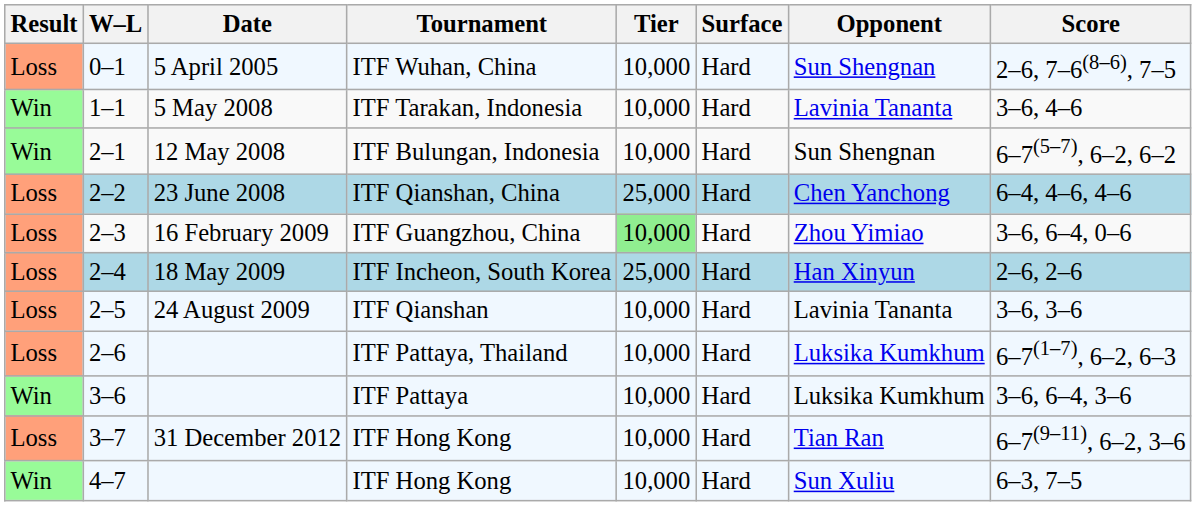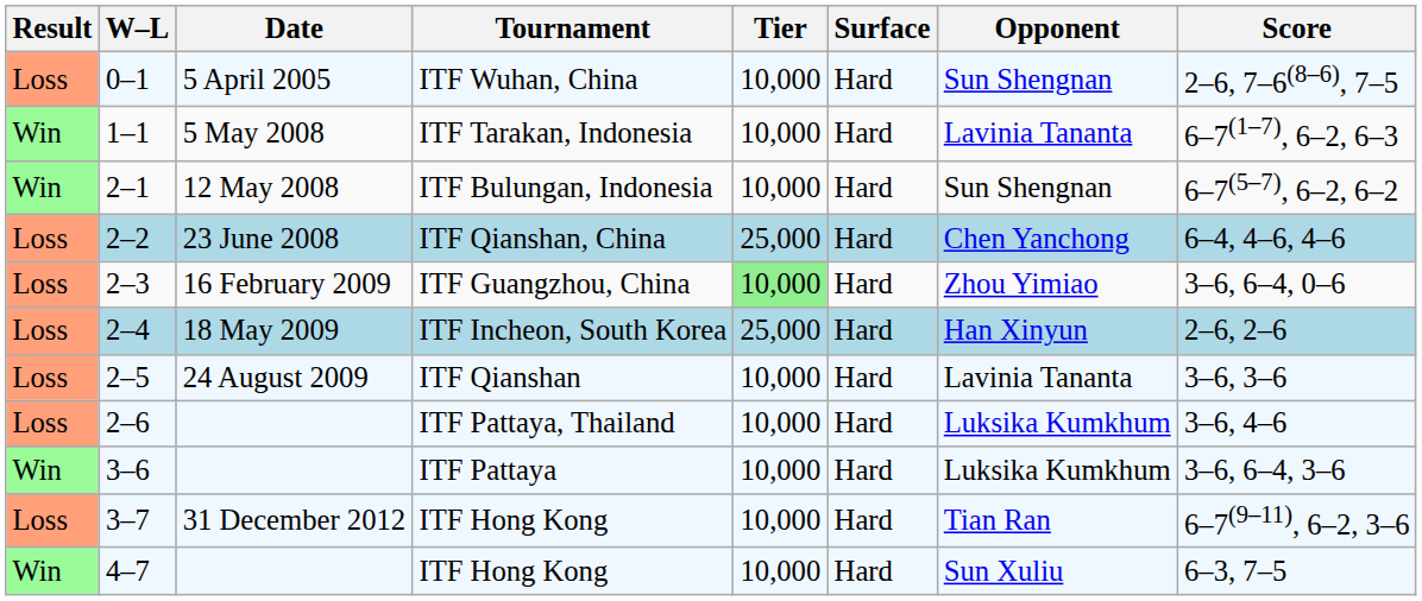 <table class="wikitable sortable">
 <tr style="background:#efefef;">
 <th>Result</th>
 <th class="unsortable">W–L</th>
 <th>Date</th>
 <th>Tournament</th>
 <th>Tier</th>
 <th>Surface</th>
 <th>Opponent</th>
 <th class="unsortable">Score</th>
 </tr>
 <tr style="background:#f0f8ff;">
 <td style="background:#ffa07a;">Loss</td>
 <td>0–1</td>
 <td>5 April 2005</td>
 <td>ITF Wuhan, China</td>
 <td>10,000</td>
 <td>Hard</td>
 <td> <a href='#'>Sun Shengnan</a></td>
 <td>2–6, 7–6<sup>(8–6)</sup>, 7–5</td>
 </tr>
 <tr>
 <td style="background:#98fb98;">Win</td>
 <td>1–1</td>
 <td>5 May 2008</td>
 <td>ITF Tarakan, Indonesia</td>
 <td>10,000</td>
 <td>Hard</td>
 <td> <a href='#'>Lavinia Tananta</a></td>
-<td>3–6, 4–6</td>
+<td>6–7<sup>(1–7)</sup>, 6–2, 6–3</td>
 </tr>
 <tr>
 <td style="background:#98fb98;">Win</td>
 <td>2–1</td>
 <td>12 May 2008</td>
 <td>ITF Bulungan, Indonesia</td>
 <td>10,000</td>
 <td>Hard</td>
 <td> Sun Shengnan</td>
 <td>6–7<sup>(5–7)</sup>, 6–2, 6–2</td>
 </tr>
 <tr style="background:lightblue;">
 <td style="background:#ffa07a;">Loss</td>
 <td>2–2</td>
 <td>23 June 2008</td>
 <td>ITF Qianshan, China</td>
 <td>25,000</td>
 <td>Hard</td>
 <td> <a href='#'>Chen Yanchong</a></td>
 <td>6–4, 4–6, 4–6</td>
 </tr>
 <tr>
 <td style="background:#ffa07a;">Loss</td>
 <td>2–3</td>
 <td>16 February 2009</td>
 <td>ITF Guangzhou, China</td>
 <td style="background: lightgreen;">10,000</td>
 <td>Hard</td>
 <td> <a href='#'>Zhou Yimiao</a></td>
 <td>3–6, 6–4, 0–6</td>
 </tr>
 <tr style="background:lightblue;">
 <td style="background:#ffa07a;">Loss</td>
 <td>2–4</td>
 <td>18 May 2009</td>
 <td>ITF Incheon, South Korea</td>
 <td>25,000</td>
 <td>Hard</td>
 <td> <a href='#'>Han Xinyun</a></td>
 <td>2–6, 2–6</td>
 </tr>
 <tr style="background:#f0f8ff;">
 <td style="background:#ffa07a;">Loss</td>
 <td>2–5</td>
 <td>24 August 2009</td>
 <td>ITF Qianshan</td>
 <td>10,000</td>
 <td>Hard</td>
 <td> Lavinia Tananta</td>
 <td>3–6, 3–6</td>
 </tr>
 <tr style="background:#f0f8ff;">
 <td style="background:#ffa07a;">Loss</td>
 <td>2–6</td>
 <td></td>
 <td>ITF Pattaya, Thailand</td>
 <td>10,000</td>
 <td>Hard</td>
 <td> <a href='#'>Luksika Kumkhum</a></td>
-<td>6–7<sup>(1–7)</sup>, 6–2, 6–3</td>
+<td>3–6, 4–6</td>
 </tr>
 <tr style="background:#f0f8ff;">
 <td style="background:#98fb98;">Win</td>
 <td>3–6</td>
 <td></td>
 <td>ITF Pattaya</td>
 <td>10,000</td>
 <td>Hard</td>
 <td> Luksika Kumkhum</td>
 <td>3–6, 6–4, 3–6</td>
 </tr>
 <tr style="background:#f0f8ff;">
 <td style="background:#ffa07a;">Loss</td>
 <td>3–7</td>
 <td>31 December 2012</td>
 <td>ITF Hong Kong</td>
 <td>10,000</td>
 <td>Hard</td>
 <td> <a href='#'>Tian Ran</a></td>
 <td>6–7<sup>(9–11)</sup>, 6–2, 3–6</td>
 </tr>
 <tr style="background:#f0f8ff;">
 <td style="background:#98fb98;">Win</td>
 <td>4–7</td>
 <td></td>
 <td>ITF Hong Kong</td>
 <td>10,000</td>
 <td>Hard</td>
 <td> <a href='#'>Sun Xuliu</a></td>
 <td>6–3, 7–5</td>
 </tr>
 </table>
